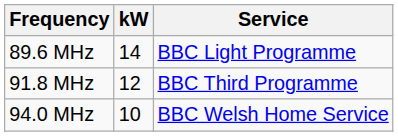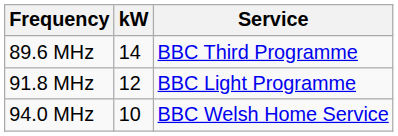 <table class="wikitable sortable">
 <tr>
 <th>Frequency</th>
 <th>kW</th>
 <th>Service</th>
 </tr>
 <tr>
 <td>89.6 MHz</td>
 <td>14</td>
-<td><a href='#'>BBC Light Programme</a></td>
+<td><a href='#'>BBC Third Programme</a></td>
 </tr>
 <tr>
 <td>91.8 MHz</td>
 <td>12</td>
-<td><a href='#'>BBC Third Programme</a></td>
+<td><a href='#'>BBC Light Programme</a></td>
 </tr>
 <tr>
 <td>94.0 MHz</td>
 <td>10</td>
 <td><a href='#'>BBC Welsh Home Service</a></td>
 </tr>
 </table>
